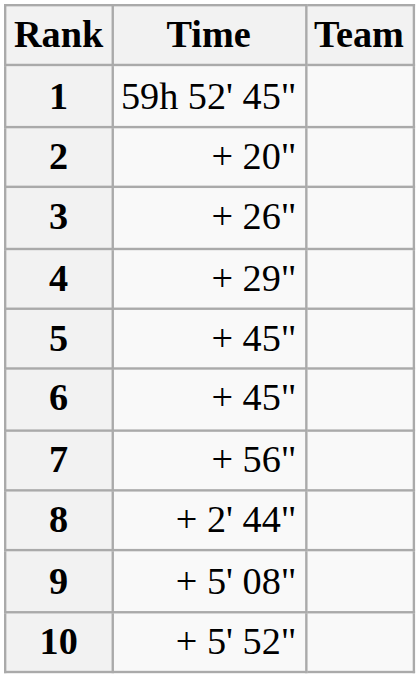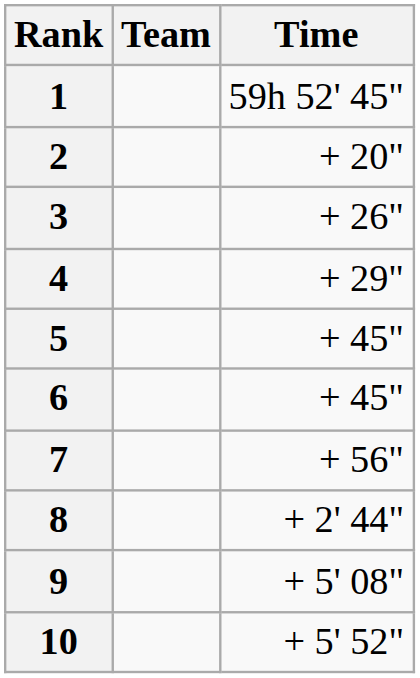 <table class="wikitable">
 <tr>
 <th scope="col">Rank</th>
+<th scope="col">Team</th>
 <th scope="col">Time</th>
-<th scope="col">Team</th>
 </tr>
 <tr>
 <th scope="row">1</th>
+<td> </td>
 <td align="right">59h 52' 45"</td>
-<td> </td>
 </tr>
 <tr>
 <th scope="row">2</th>
+<td> </td>
 <td align="right">+ 20"</td>
-<td> </td>
 </tr>
 <tr>
 <th scope="row">3</th>
+<td> </td>
 <td align="right">+ 26"</td>
-<td> </td>
 </tr>
 <tr>
 <th scope="row">4</th>
+<td> </td>
 <td align="right">+ 29"</td>
-<td> </td>
 </tr>
 <tr>
 <th scope="row">5</th>
+<td> </td>
 <td align="right">+ 45"</td>
-<td> </td>
 </tr>
 <tr>
 <th scope="row">6</th>
+<td> </td>
 <td align="right">+ 45"</td>
-<td> </td>
 </tr>
 <tr>
 <th scope="row">7</th>
+<td> </td>
 <td align="right">+ 56"</td>
-<td> </td>
 </tr>
 <tr>
 <th scope="row">8</th>
+<td> </td>
 <td align="right">+ 2' 44"</td>
-<td> </td>
 </tr>
 <tr>
 <th scope="row">9</th>
+<td> </td>
 <td align="right">+ 5' 08"</td>
-<td> </td>
 </tr>
 <tr>
 <th scope="row">10</th>
+<td> </td>
 <td align="right">+ 5' 52"</td>
-<td> </td>
 </tr>
 </table>
